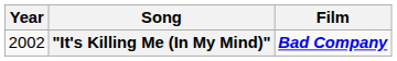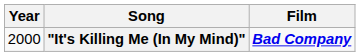 <table class="wikitable plainrowheaders" style="text-align:center;">
 <tr>
 <th scope="col">Year</th>
 <th scope="col">Song</th>
 <th scope="col">Film</th>
 </tr>
 <tr>
-<td>2002</td>
+<td>2000</td>
 <th scope="row">"It's Killing Me (In My Mind)"</th>
 <td><strong><em><a href='#'>Bad Company</a></em></strong></td>
 </tr>
 </table>
